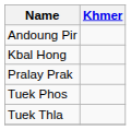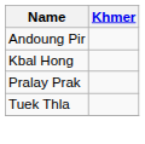 <table class="wikitable" style="font-size:90%;">
 <tr>
 <th>Name</th>
 <th><a href='#'>Khmer</a></th>
 </tr>
 <tr>
 <td>Andoung Pir</td>
 <td></td>
 </tr>
 <tr>
 <td>Kbal Hong</td>
 <td></td>
 </tr>
 <tr>
 <td>Pralay Prak</td>
 <td></td>
 </tr>
 <tr>
-<td>Tuek Phos</td>
-<td></td>
-</tr>
-<tr>
 <td>Tuek Thla</td>
 <td></td>
 </tr>
 <tr>
 </tr>
 </table>
